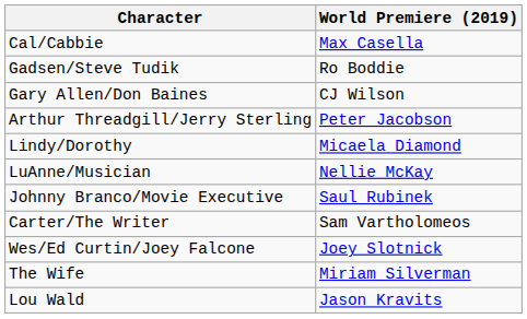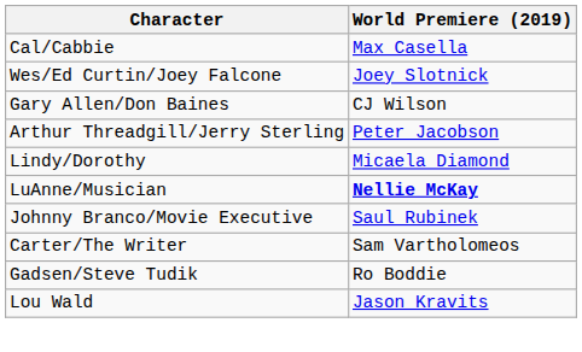 <table class="wikitable">
 <tr>
 <th>Character</th>
 <th>World Premiere (2019)</th>
 </tr>
 <tr>
 <td>Cal/Cabbie</td>
 <td><a href='#'>Max Casella</a></td>
 </tr>
 <tr>
-<td>Gadsen/Steve Tudik</td>
-<td>Ro Boddie</td>
+<td>Wes/Ed Curtin/Joey Falcone</td>
+<td><a href='#'>Joey Slotnick</a></td>
 </tr>
 <tr>
 <td>Gary Allen/Don Baines</td>
 <td>CJ Wilson</td>
 </tr>
 <tr>
 <td>Arthur Threadgill/Jerry Sterling</td>
 <td><a href='#'>Peter Jacobson</a></td>
 </tr>
 <tr>
 <td>Lindy/Dorothy</td>
 <td><a href='#'>Micaela Diamond</a></td>
 </tr>
 <tr>
 <td>LuAnne/Musician</td>
-<td><a href='#'>Nellie McKay</a></td>
+<td><strong><a href='#'>Nellie McKay</a></strong></td>
 </tr>
 <tr>
 <td>Johnny Branco/Movie Executive</td>
 <td><a href='#'>Saul Rubinek</a></td>
 </tr>
 <tr>
 <td>Carter/The Writer</td>
 <td>Sam Vartholomeos</td>
 </tr>
 <tr>
-<td>Wes/Ed Curtin/Joey Falcone</td>
-<td><a href='#'>Joey Slotnick</a></td>
-</tr>
-<tr>
-<td>The Wife</td>
-<td><a href='#'>Miriam Silverman</a></td>
+<td>Gadsen/Steve Tudik</td>
+<td>Ro Boddie</td>
 </tr>
 <tr>
 <td>Lou Wald</td>
 <td><a href='#'>Jason Kravits</a></td>
 </tr>
 </table>
